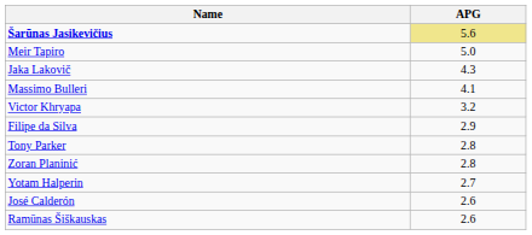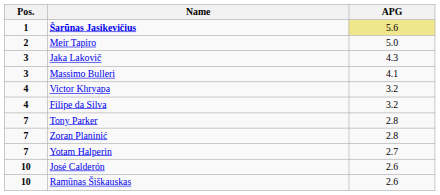 <table class=wikitable width="80%">
 <tr>
+<th width="10%">Pos.</th>
 <th width="70%">Name</th>
 <th width="20%">APG</th>
 </tr>
 <tr>
+<td align=center><strong>1</strong></td>
 <td> <strong><a href='#'>Šarūnas Jasikevičius</a></strong></td>
 <td align=center style="background: khaki;">5.6</td>
 </tr>
 <tr>
+<td align=center><strong>2</strong></td>
 <td> <a href='#'>Meir Tapiro</a></td>
 <td align=center>5.0</td>
 </tr>
 <tr>
+<td align=center><strong>3</strong></td>
 <td> <a href='#'>Jaka Lakovič</a></td>
 <td align=center>4.3</td>
 </tr>
 <tr>
+<td align=center><strong>3</strong></td>
 <td> <a href='#'>Massimo Bulleri</a></td>
 <td align=center>4.1</td>
 </tr>
 <tr>
+<td align=center><strong>4</strong></td>
 <td> <a href='#'>Victor Khryapa</a></td>
 <td align=center>3.2</td>
 </tr>
 <tr>
+<td align=center><strong>4</strong></td>
 <td> <a href='#'>Filipe da Silva</a></td>
-<td align=center>2.9</td>
+<td align=center>3.2</td>
 </tr>
 <tr>
+<td align=center><strong>7</strong></td>
 <td> <a href='#'>Tony Parker</a></td>
 <td align=center>2.8</td>
 </tr>
 <tr>
+<td align=center><strong>7</strong></td>
 <td> <a href='#'>Zoran Planinić</a></td>
 <td align=center>2.8</td>
 </tr>
 <tr>
+<td align=center><strong>7</strong></td>
 <td> <a href='#'>Yotam Halperin</a></td>
 <td align=center>2.7</td>
 </tr>
 <tr>
+<td align=center><strong>10</strong></td>
 <td> <a href='#'>José Calderón</a></td>
 <td align=center>2.6</td>
 </tr>
 <tr>
+<td align=center><strong>10</strong></td>
 <td> <a href='#'>Ramūnas Šiškauskas</a></td>
 <td align=center>2.6</td>
 </tr>
 </table>
